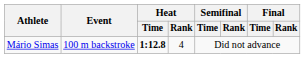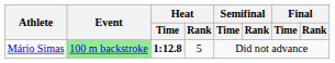 <table class=wikitable style="font-size:90%;">
 <tr>
 <th rowspan=2>Athlete</th>
 <th rowspan=2>Event</th>
 <th colspan=2>Heat</th>
 <th colspan=2>Semifinal</th>
 <th colspan=2>Final</th>
 </tr>
 <tr style="font-size:95%">
 <th>Time</th>
 <th>Rank</th>
 <th>Time</th>
 <th>Rank</th>
 <th>Time</th>
 <th>Rank</th>
 </tr>
 <tr align=center>
 <td align=left><a href='#'>Mário Simas</a></td>
-<td align=left><a href='#'>100 m backstroke</a></td>
+<td align=left style="background: lightgreen;"><a href='#'>100 m backstroke</a></td>
 <td><strong>1:12.8</strong></td>
-<td>4</td>
+<td>5</td>
 <td colspan=4>Did not advance</td>
 </tr>
 </table>
